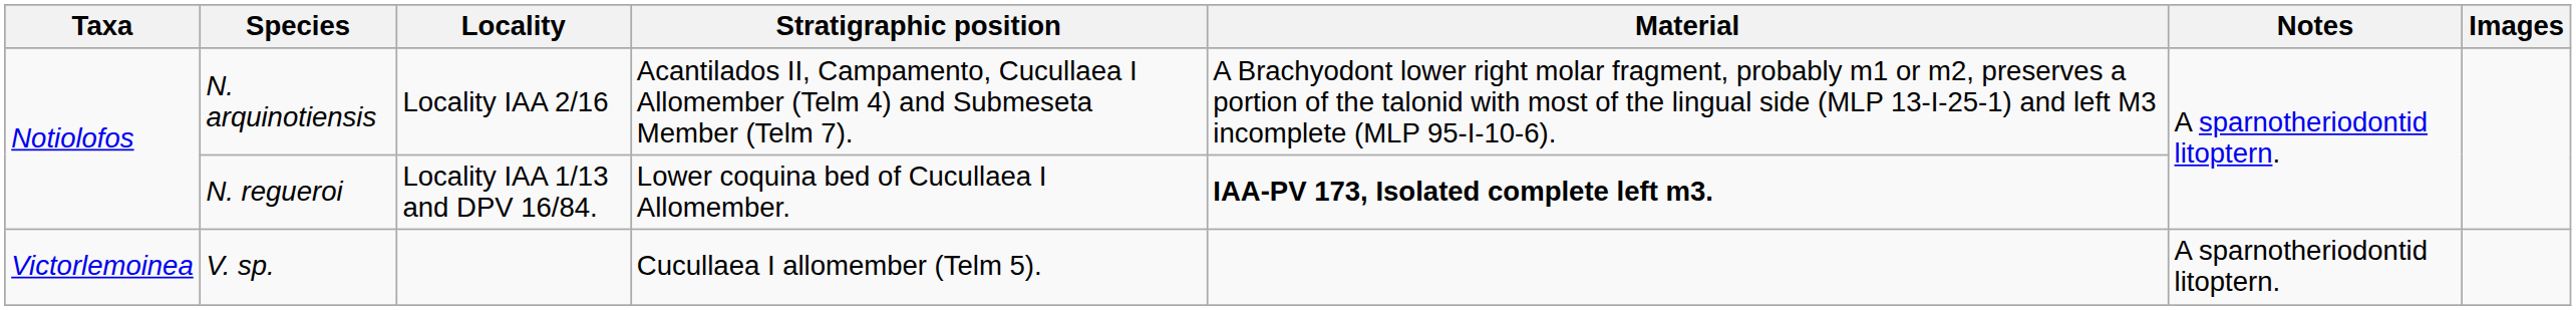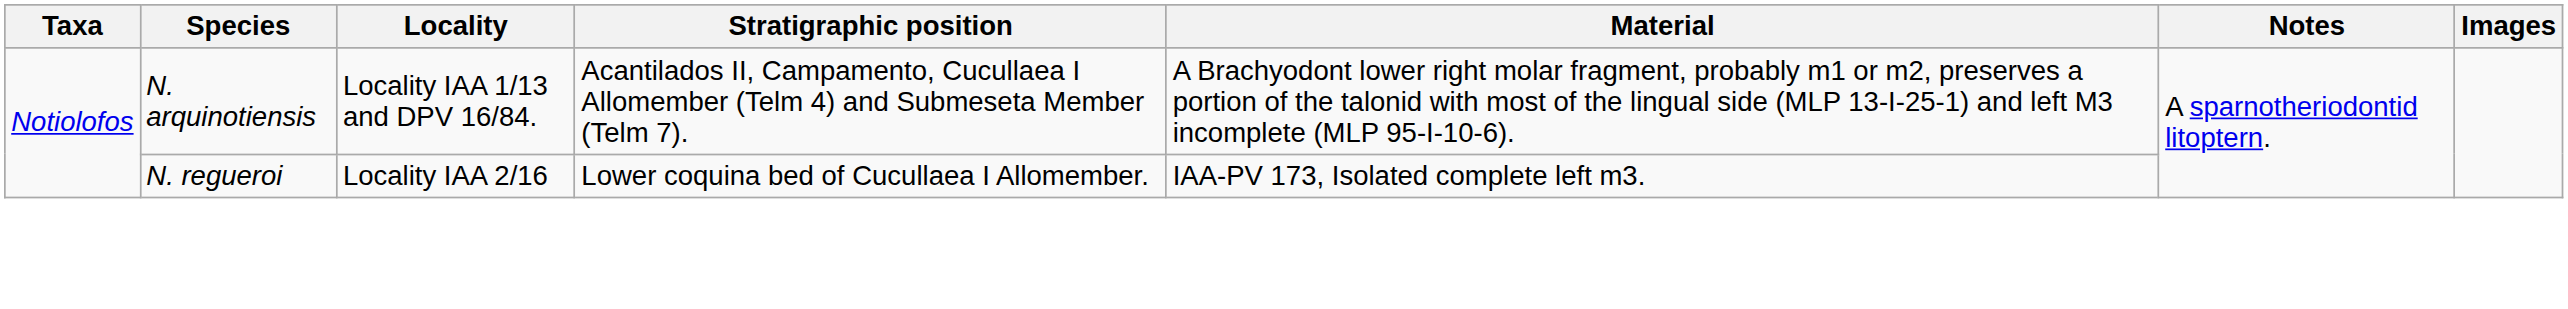 <table class="wikitable sortable" align="center" width="75%">
 <tr>
 <th>Taxa</th>
 <th>Species</th>
 <th>Locality</th>
 <th>Stratigraphic position</th>
 <th>Material</th>
 <th>Notes</th>
 <th>Images</th>
 </tr>
 <tr>
 <td rowspan="2"><em><a href='#'>Notiolofos</a></em></td>
 <td><em>N. arquinotiensis</em></td>
-<td>Locality IAA 2/16</td>
+<td>Locality IAA 1/13 and DPV 16/84.</td>
 <td>Acantilados  II,  Campamento, Cucullaea  I  Allomember (Telm 4) and Submeseta Member (Telm 7).</td>
 <td>A Brachyodont lower right molar fragment, probably m1 or m2, preserves a portion of the talonid with most of the lingual side (MLP 13-I-25-1) and left M3 incomplete (MLP 95-I-10-6).</td>
 <td rowspan="2">A <a href='#'>sparnotheriodontid</a> <a href='#'>litoptern</a>.</td>
 <td rowspan="2"></td>
 </tr>
 <tr>
 <td><em>N. regueroi</em></td>
-<td>Locality IAA 1/13 and DPV 16/84.</td>
+<td>Locality IAA 2/16</td>
 <td>Lower coquina bed of Cucullaea I Allomember.</td>
-<td><strong>IAA-PV 173, Isolated complete left m3.</strong></td>
-</tr>
-<tr>
-<td><em><a href='#'>Victorlemoinea</a></em></td>
-<td><em>V. sp.</em></td>
-<td></td>
-<td>Cucullaea I allomember (Telm 5).</td>
-<td></td>
-<td>A sparnotheriodontid litoptern.</td>
-<td></td>
+<td>IAA-PV 173, Isolated complete left m3.</td>
 </tr>
 </table>
